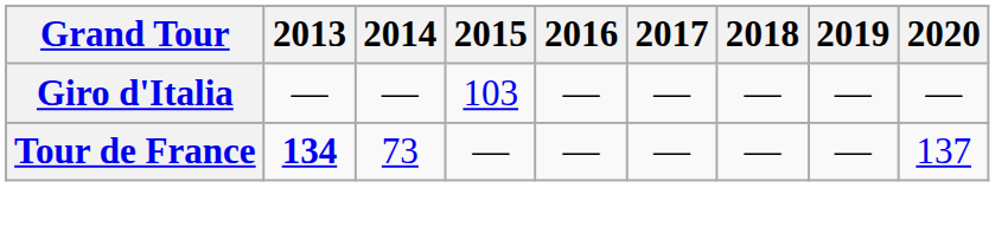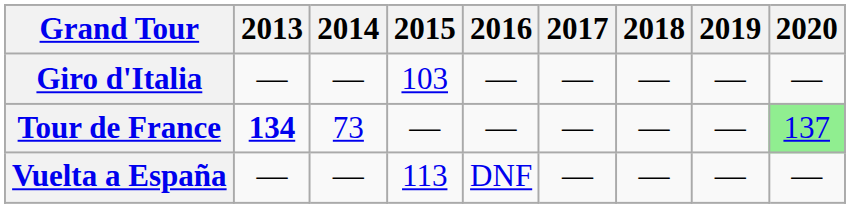 <table class="wikitable plainrowheaders">
 <tr>
 <th scope="col"><a href='#'>Grand Tour</a></th>
 <th scope="col">2013</th>
 <th scope="col">2014</th>
 <th scope="col">2015</th>
 <th scope="col">2016</th>
 <th scope="col">2017</th>
 <th scope="col">2018</th>
 <th scope="col">2019</th>
 <th scope="col">2020</th>
 </tr>
 <tr style="text-align:center;">
 <th scope="row"> <a href='#'>Giro d'Italia</a></th>
 <td>—</td>
 <td>—</td>
 <td style="text-align:center;"><a href='#'>103</a></td>
 <td>—</td>
 <td>—</td>
 <td>—</td>
 <td>—</td>
 <td>—</td>
 </tr>
 <tr style="text-align:center;">
 <th scope="row"> <a href='#'>Tour de France</a></th>
 <td style="text-align:center;"><strong><a href='#'>134</a></strong></td>
 <td style="text-align:center;"><a href='#'>73</a></td>
 <td>—</td>
 <td>—</td>
 <td>—</td>
 <td>—</td>
 <td>—</td>
-<td style="text-align:center;"><a href='#'>137</a></td>
+<td style="background: lightgreen; text-align:center;"><a href='#'>137</a></td>
+</tr>
+<tr style="text-align:center;">
+<th scope="row"> <a href='#'>Vuelta a España</a></th>
+<td>—</td>
+<td>—</td>
+<td style="text-align:center;"><a href='#'>113</a></td>
+<td style="text-align:center;"><a href='#'>DNF</a></td>
+<td>—</td>
+<td>—</td>
+<td>—</td>
+<td>—</td>
 </tr>
 </table>
